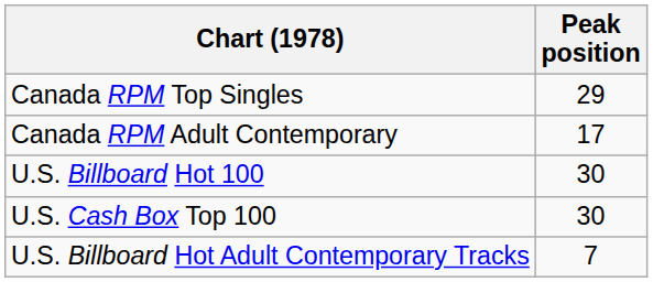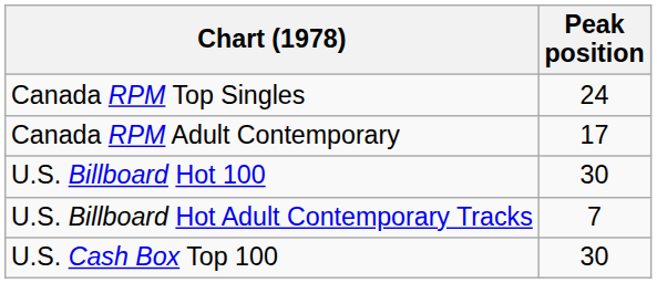 <table class="wikitable sortable">
 <tr>
 <th align="left">Chart (1978)</th>
 <th align="left">Peak<br>position</th>
 </tr>
 <tr>
 <td align="left">Canada <a href='#'><em>RPM</em></a> Top Singles </td>
-<td style="text-align:center;">29</td>
+<td style="text-align:center;">24</td>
 </tr>
 <tr>
 <td align="left">Canada <a href='#'><em>RPM</em></a> Adult Contemporary </td>
 <td style="text-align:center;">17</td>
 </tr>
 <tr>
 <td align="left">U.S. <em><a href='#'>Billboard</a></em> <a href='#'>Hot 100</a></td>
 <td style="text-align:center;">30</td>
 </tr>
 <tr>
+<td align="left">U.S. <em>Billboard</em> <a href='#'>Hot Adult Contemporary Tracks</a></td>
+<td style="text-align:center;">7</td>
+</tr>
+<tr>
 <td align="left">U.S. <em><a href='#'>Cash Box</a></em> Top 100</td>
 <td style="text-align:center;">30</td>
 </tr>
-<tr>
-<td align="left">U.S. <em>Billboard</em> <a href='#'>Hot Adult Contemporary Tracks</a></td>
-<td style="text-align:center;">7</td>
-</tr>
 </table>
